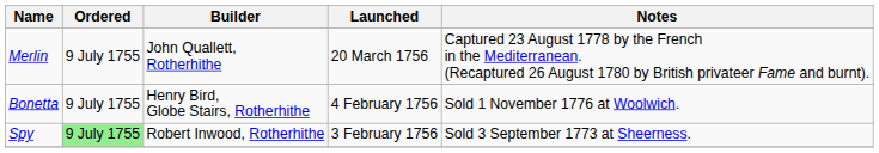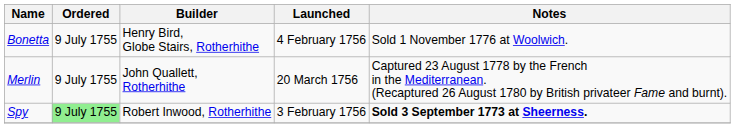 <table class="wikitable" style="text-align:left">
 <tr>
 <th>Name</th>
 <th>Ordered</th>
 <th>Builder</th>
 <th>Launched</th>
 <th>Notes</th>
 </tr>
 <tr>
+<td><a href='#'><em>Bonetta</em></a></td>
+<td>9 July 1755</td>
+<td>Henry Bird,<br>Globe Stairs, <a href='#'>Rotherhithe</a></td>
+<td>4 February 1756</td>
+<td>Sold 1 November 1776 at <a href='#'>Woolwich</a>.</td>
+</tr>
+<tr>
 <td><a href='#'><em>Merlin</em></a></td>
 <td>9 July 1755</td>
 <td>John Quallett,<br><a href='#'>Rotherhithe</a></td>
 <td>20 March 1756</td>
 <td>Captured 23 August 1778 by the French <br>in the <a href='#'>Mediterranean</a>.<br>(Recaptured 26 August 1780 by British privateer <em>Fame</em> and burnt).</td>
 </tr>
 <tr>
-<td><a href='#'><em>Bonetta</em></a></td>
-<td>9 July 1755</td>
-<td>Henry Bird,<br>Globe Stairs, <a href='#'>Rotherhithe</a></td>
-<td>4 February 1756</td>
-<td>Sold 1 November 1776 at <a href='#'>Woolwich</a>.</td>
-</tr>
-<tr>
 <td><a href='#'><em>Spy</em></a></td>
 <td style="background: lightgreen;">9 July 1755</td>
 <td>Robert Inwood, <a href='#'>Rotherhithe</a></td>
 <td>3 February 1756</td>
-<td>Sold 3 September 1773 at <a href='#'>Sheerness</a>.</td>
+<td><strong>Sold 3 September 1773 at <a href='#'>Sheerness</a>.</strong></td>
 </tr>
 <tr>
 </tr>
 </table>
